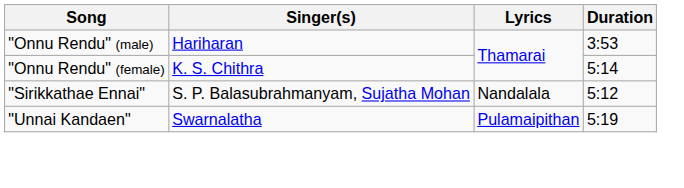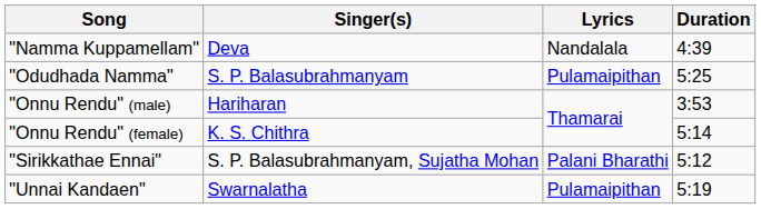 <table class="wikitable" style="font-size:95%;">
 <tr>
 <th>Song</th>
 <th>Singer(s)</th>
 <th>Lyrics</th>
 <th>Duration</th>
+</tr>
+<tr>
+<td>"Namma Kuppamellam"</td>
+<td><a href='#'>Deva</a></td>
+<td>Nandalala</td>
+<td>4:39</td>
+</tr>
+<tr>
+<td>"Odudhada Namma"</td>
+<td><a href='#'>S. P. Balasubrahmanyam</a></td>
+<td><a href='#'>Pulamaipithan</a></td>
+<td>5:25</td>
 </tr>
 <tr>
 <td>"Onnu Rendu" <small>(male)</small></td>
 <td><a href='#'>Hariharan</a></td>
 <td rowspan=2><a href='#'>Thamarai</a></td>
 <td>3:53</td>
 </tr>
 <tr>
 <td>"Onnu Rendu" <small>(female)</small></td>
 <td><a href='#'>K. S. Chithra</a></td>
 <td>5:14</td>
 </tr>
 <tr>
 <td>"Sirikkathae Ennai"</td>
 <td>S. P. Balasubrahmanyam, <a href='#'>Sujatha Mohan</a></td>
-<td>Nandalala</td>
+<td><a href='#'>Palani Bharathi</a></td>
 <td>5:12</td>
 </tr>
 <tr>
 <td>"Unnai Kandaen"</td>
 <td><a href='#'>Swarnalatha</a></td>
 <td><a href='#'>Pulamaipithan</a></td>
 <td>5:19</td>
 </tr>
 </table>
